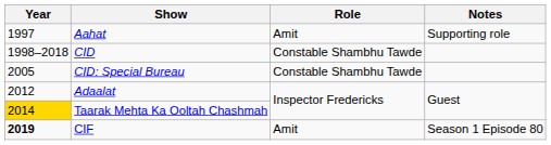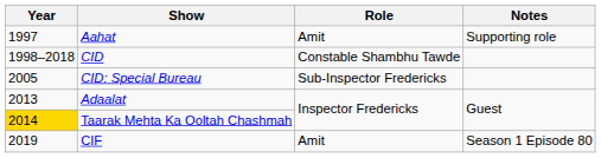 <table class="wikitable sortable plainrowheaders">
 <tr>
 <th scope="col">Year</th>
 <th scope="col">Show</th>
 <th scope="col">Role</th>
 <th scope="col">Notes</th>
 </tr>
 <tr>
 <td>1997</td>
 <td><em><a href='#'>Aahat</a></em></td>
 <td>Amit</td>
 <td>Supporting role</td>
 </tr>
 <tr>
 <td>1998–2018</td>
 <td><em><a href='#'>CID</a></em></td>
 <td>Constable Shambhu Tawde</td>
 <td></td>
 </tr>
 <tr>
 <td>2005</td>
 <td><em><a href='#'>CID: Special Bureau</a></em></td>
-<td>Constable Shambhu Tawde</td>
+<td>Sub-Inspector Fredericks</td>
 <td></td>
 </tr>
 <tr>
-<td>2012</td>
+<td>2013</td>
 <td><em><a href='#'>Adaalat</a></td>
 <td rowspan="2">Inspector Fredericks</td>
 <td rowspan="2">Guest</td>
 </tr>
 <tr>
 <td style="background: gold;">2014</td>
 <td></em><a href='#'>Taarak Mehta Ka Ooltah Chashmah</a><em></td>
 </tr>
 <tr>
-<td><strong>2019</strong></td>
+<td>2019</td>
 <td></em><a href='#'>CIF</a><em></td>
 <td>Amit</td>
 <td>Season 1 Episode 80</td>
 </tr>
 </table>
